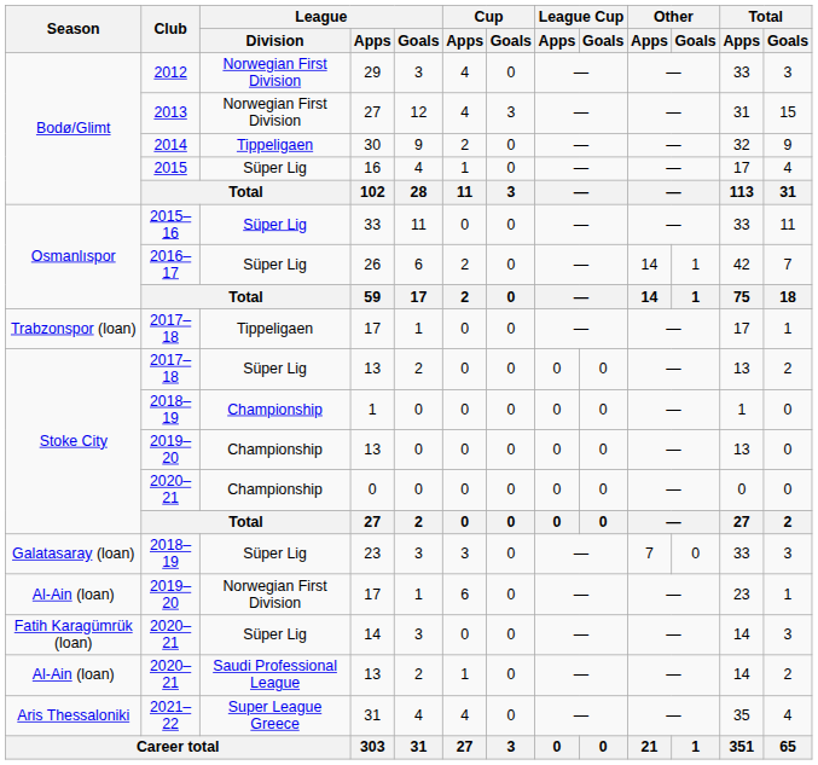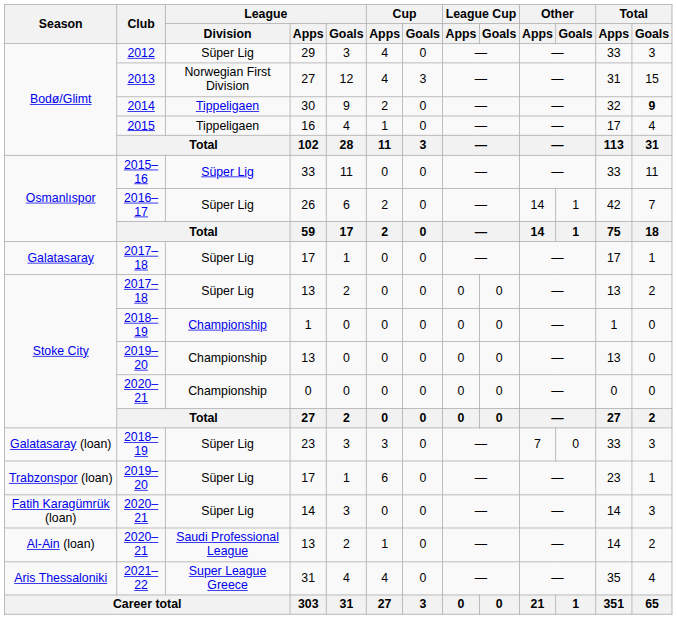 <table class="wikitable" style="text-align: center">
 <tr>
 <th rowspan="2">Season</th>
 <th rowspan="2">Club</th>
 <th colspan="3">League</th>
 <th colspan="2">Cup</th>
 <th colspan="2">League Cup</th>
 <th colspan="2">Other</th>
 <th colspan="2">Total</th>
 </tr>
 <tr>
 <th>Division</th>
 <th>Apps</th>
 <th>Goals</th>
 <th>Apps</th>
 <th>Goals</th>
 <th>Apps</th>
 <th>Goals</th>
 <th>Apps</th>
 <th>Goals</th>
 <th>Apps</th>
 <th>Goals</th>
 </tr>
 <tr>
 <td rowspan="5"><a href='#'>Bodø/Glimt</a></td>
 <td><a href='#'>2012</a></td>
-<td><a href='#'>Norwegian First Division</a></td>
+<td>Süper Lig</td>
 <td>29</td>
 <td>3</td>
 <td>4</td>
 <td>0</td>
 <td colspan="2">—</td>
 <td colspan="2">—</td>
 <td>33</td>
 <td>3</td>
 </tr>
 <tr>
 <td><a href='#'>2013</a></td>
 <td>Norwegian First Division</td>
 <td>27</td>
 <td>12</td>
 <td>4</td>
 <td>3</td>
 <td colspan="2">—</td>
 <td colspan="2">—</td>
 <td>31</td>
 <td>15</td>
 </tr>
 <tr>
 <td><a href='#'>2014</a></td>
 <td><a href='#'>Tippeligaen</a></td>
 <td>30</td>
 <td>9</td>
 <td>2</td>
 <td>0</td>
 <td colspan="2">—</td>
 <td colspan="2">—</td>
 <td>32</td>
-<td>9</td>
+<td><strong>9</strong></td>
 </tr>
 <tr>
 <td><a href='#'>2015</a></td>
-<td>Süper Lig</td>
+<td>Tippeligaen</td>
 <td>16</td>
 <td>4</td>
 <td>1</td>
 <td>0</td>
 <td colspan="2">—</td>
 <td colspan="2">—</td>
 <td>17</td>
 <td>4</td>
 </tr>
 <tr>
 <th colspan="2">Total</th>
 <th>102</th>
 <th>28</th>
 <th>11</th>
 <th>3</th>
 <th colspan="2">—</th>
 <th colspan="2">—</th>
 <th>113</th>
 <th>31</th>
 </tr>
 <tr>
 <td rowspan="3"><a href='#'>Osmanlıspor</a></td>
 <td><a href='#'>2015–16</a></td>
 <td><a href='#'>Süper Lig</a></td>
 <td>33</td>
 <td>11</td>
 <td>0</td>
 <td>0</td>
 <td colspan="2">—</td>
 <td colspan="2">—</td>
 <td>33</td>
 <td>11</td>
 </tr>
 <tr>
 <td><a href='#'>2016–17</a></td>
 <td>Süper Lig</td>
 <td>26</td>
 <td>6</td>
 <td>2</td>
 <td>0</td>
 <td colspan="2">—</td>
 <td>14</td>
 <td>1</td>
 <td>42</td>
 <td>7</td>
 </tr>
 <tr>
 <th colspan="2">Total</th>
 <th>59</th>
 <th>17</th>
 <th>2</th>
 <th>0</th>
 <th colspan="2">—</th>
 <th>14</th>
 <th>1</th>
 <th>75</th>
 <th>18</th>
 </tr>
 <tr>
-<td><a href='#'>Trabzonspor</a> (loan)</td>
+<td><a href='#'>Galatasaray</a></td>
 <td><a href='#'>2017–18</a></td>
-<td>Tippeligaen</td>
+<td>Süper Lig</td>
 <td>17</td>
 <td>1</td>
 <td>0</td>
 <td>0</td>
 <td colspan="2">—</td>
 <td colspan="2">—</td>
 <td>17</td>
 <td>1</td>
 </tr>
 <tr>
 <td rowspan=5><a href='#'>Stoke City</a></td>
 <td><a href='#'>2017–18</a></td>
 <td>Süper Lig</td>
 <td>13</td>
 <td>2</td>
 <td>0</td>
 <td>0</td>
 <td>0</td>
 <td>0</td>
 <td colspan="2">—</td>
 <td>13</td>
 <td>2</td>
 </tr>
 <tr>
 <td><a href='#'>2018–19</a></td>
 <td><a href='#'>Championship</a></td>
 <td>1</td>
 <td>0</td>
 <td>0</td>
 <td>0</td>
 <td>0</td>
 <td>0</td>
 <td colspan="2">—</td>
 <td>1</td>
 <td>0</td>
 </tr>
 <tr>
 <td><a href='#'>2019–20</a></td>
 <td>Championship</td>
 <td>13</td>
 <td>0</td>
 <td>0</td>
 <td>0</td>
 <td>0</td>
 <td>0</td>
 <td colspan="2">—</td>
 <td>13</td>
 <td>0</td>
 </tr>
 <tr>
 <td><a href='#'>2020–21</a></td>
 <td>Championship</td>
 <td>0</td>
 <td>0</td>
 <td>0</td>
 <td>0</td>
 <td>0</td>
 <td>0</td>
 <td colspan="2">—</td>
 <td>0</td>
 <td>0</td>
 </tr>
 <tr>
 <th colspan="2">Total</th>
 <th>27</th>
 <th>2</th>
 <th>0</th>
 <th>0</th>
 <th>0</th>
 <th>0</th>
 <th colspan="2">—</th>
 <th>27</th>
 <th>2</th>
 </tr>
 <tr>
 <td><a href='#'>Galatasaray</a> (loan)</td>
 <td><a href='#'>2018–19</a></td>
 <td>Süper Lig</td>
 <td>23</td>
 <td>3</td>
 <td>3</td>
 <td>0</td>
 <td colspan="2">—</td>
 <td>7</td>
 <td>0</td>
 <td>33</td>
 <td>3</td>
 </tr>
 <tr>
-<td><a href='#'>Al-Ain</a> (loan)</td>
+<td><a href='#'>Trabzonspor</a> (loan)</td>
 <td><a href='#'>2019–20</a></td>
-<td>Norwegian First Division</td>
+<td>Süper Lig</td>
 <td>17</td>
 <td>1</td>
 <td>6</td>
 <td>0</td>
 <td colspan="2">—</td>
 <td colspan="2">—</td>
 <td>23</td>
 <td>1</td>
 </tr>
 <tr>
 <td><a href='#'>Fatih Karagümrük</a> (loan)</td>
 <td><a href='#'>2020–21</a></td>
 <td>Süper Lig</td>
 <td>14</td>
 <td>3</td>
 <td>0</td>
 <td>0</td>
 <td colspan="2">—</td>
 <td colspan="2">—</td>
 <td>14</td>
 <td>3</td>
 </tr>
 <tr>
 <td><a href='#'>Al-Ain</a> (loan)</td>
 <td><a href='#'>2020–21</a></td>
 <td><a href='#'>Saudi Professional League</a></td>
 <td>13</td>
 <td>2</td>
 <td>1</td>
 <td>0</td>
 <td colspan="2">—</td>
 <td colspan="2">—</td>
 <td>14</td>
 <td>2</td>
 </tr>
 <tr>
 <td><a href='#'>Aris Thessaloniki</a></td>
 <td><a href='#'>2021–22</a></td>
 <td><a href='#'>Super League Greece</a></td>
 <td>31</td>
 <td>4</td>
 <td>4</td>
 <td>0</td>
 <td colspan="2">—</td>
 <td colspan="2">—</td>
 <td>35</td>
 <td>4</td>
 </tr>
 <tr>
 <th colspan="3">Career total</th>
 <th>303</th>
 <th>31</th>
 <th>27</th>
 <th>3</th>
 <th>0</th>
 <th>0</th>
 <th>21</th>
 <th>1</th>
 <th>351</th>
 <th>65</th>
 </tr>
 </table>
